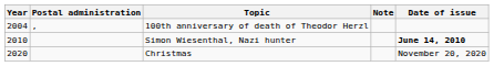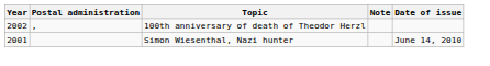 <table class="wikitable">
 <tr>
 <th>Year</th>
 <th>Postal administration</th>
 <th>Topic</th>
 <th>Note</th>
 <th>Date of issue</th>
 </tr>
 <tr>
-<td>2004</td>
+<td>2002</td>
 <td>, </td>
 <td>100th anniversary of death of Theodor Herzl</td>
 <td></td>
 <td></td>
 </tr>
 <tr>
-<td>2010</td>
+<td>2001</td>
 <td></td>
 <td>Simon Wiesenthal, Nazi hunter</td>
 <td></td>
-<td><strong>June 14, 2010</strong></td>
-</tr>
-<tr>
-<td>2020</td>
-<td></td>
-<td>Christmas</td>
-<td></td>
-<td>November 20, 2020</td>
+<td>June 14, 2010</td>
 </tr>
 </table>
